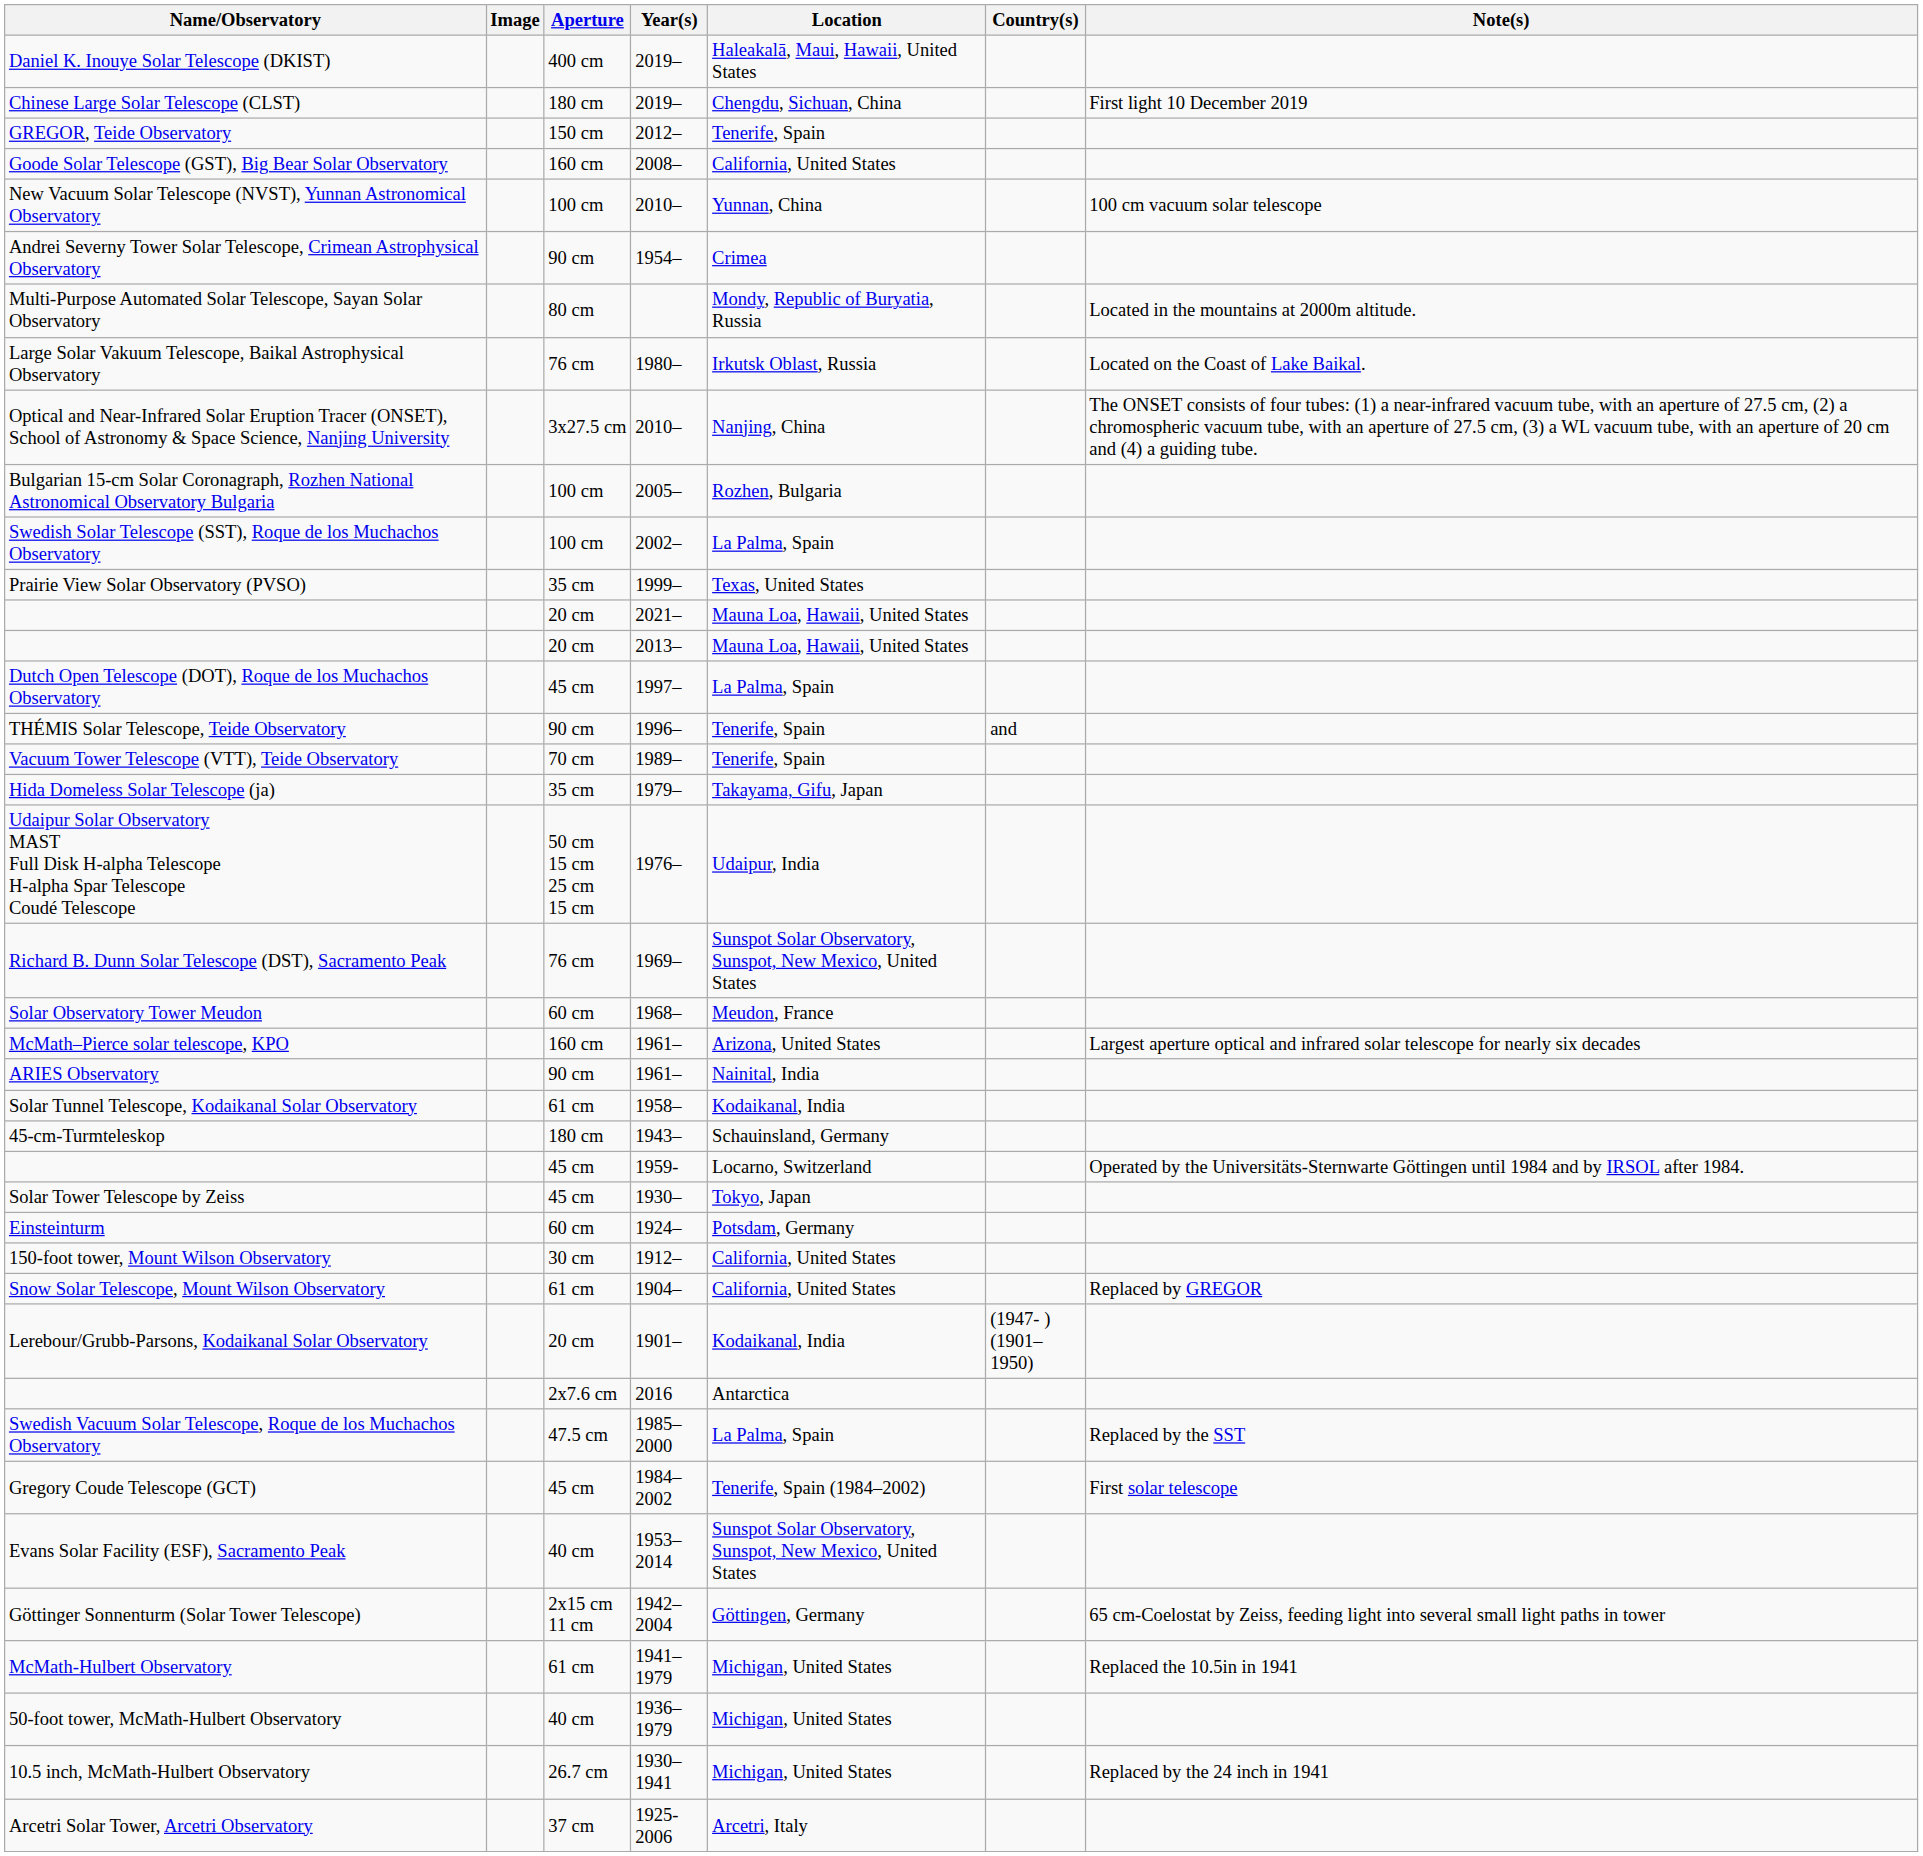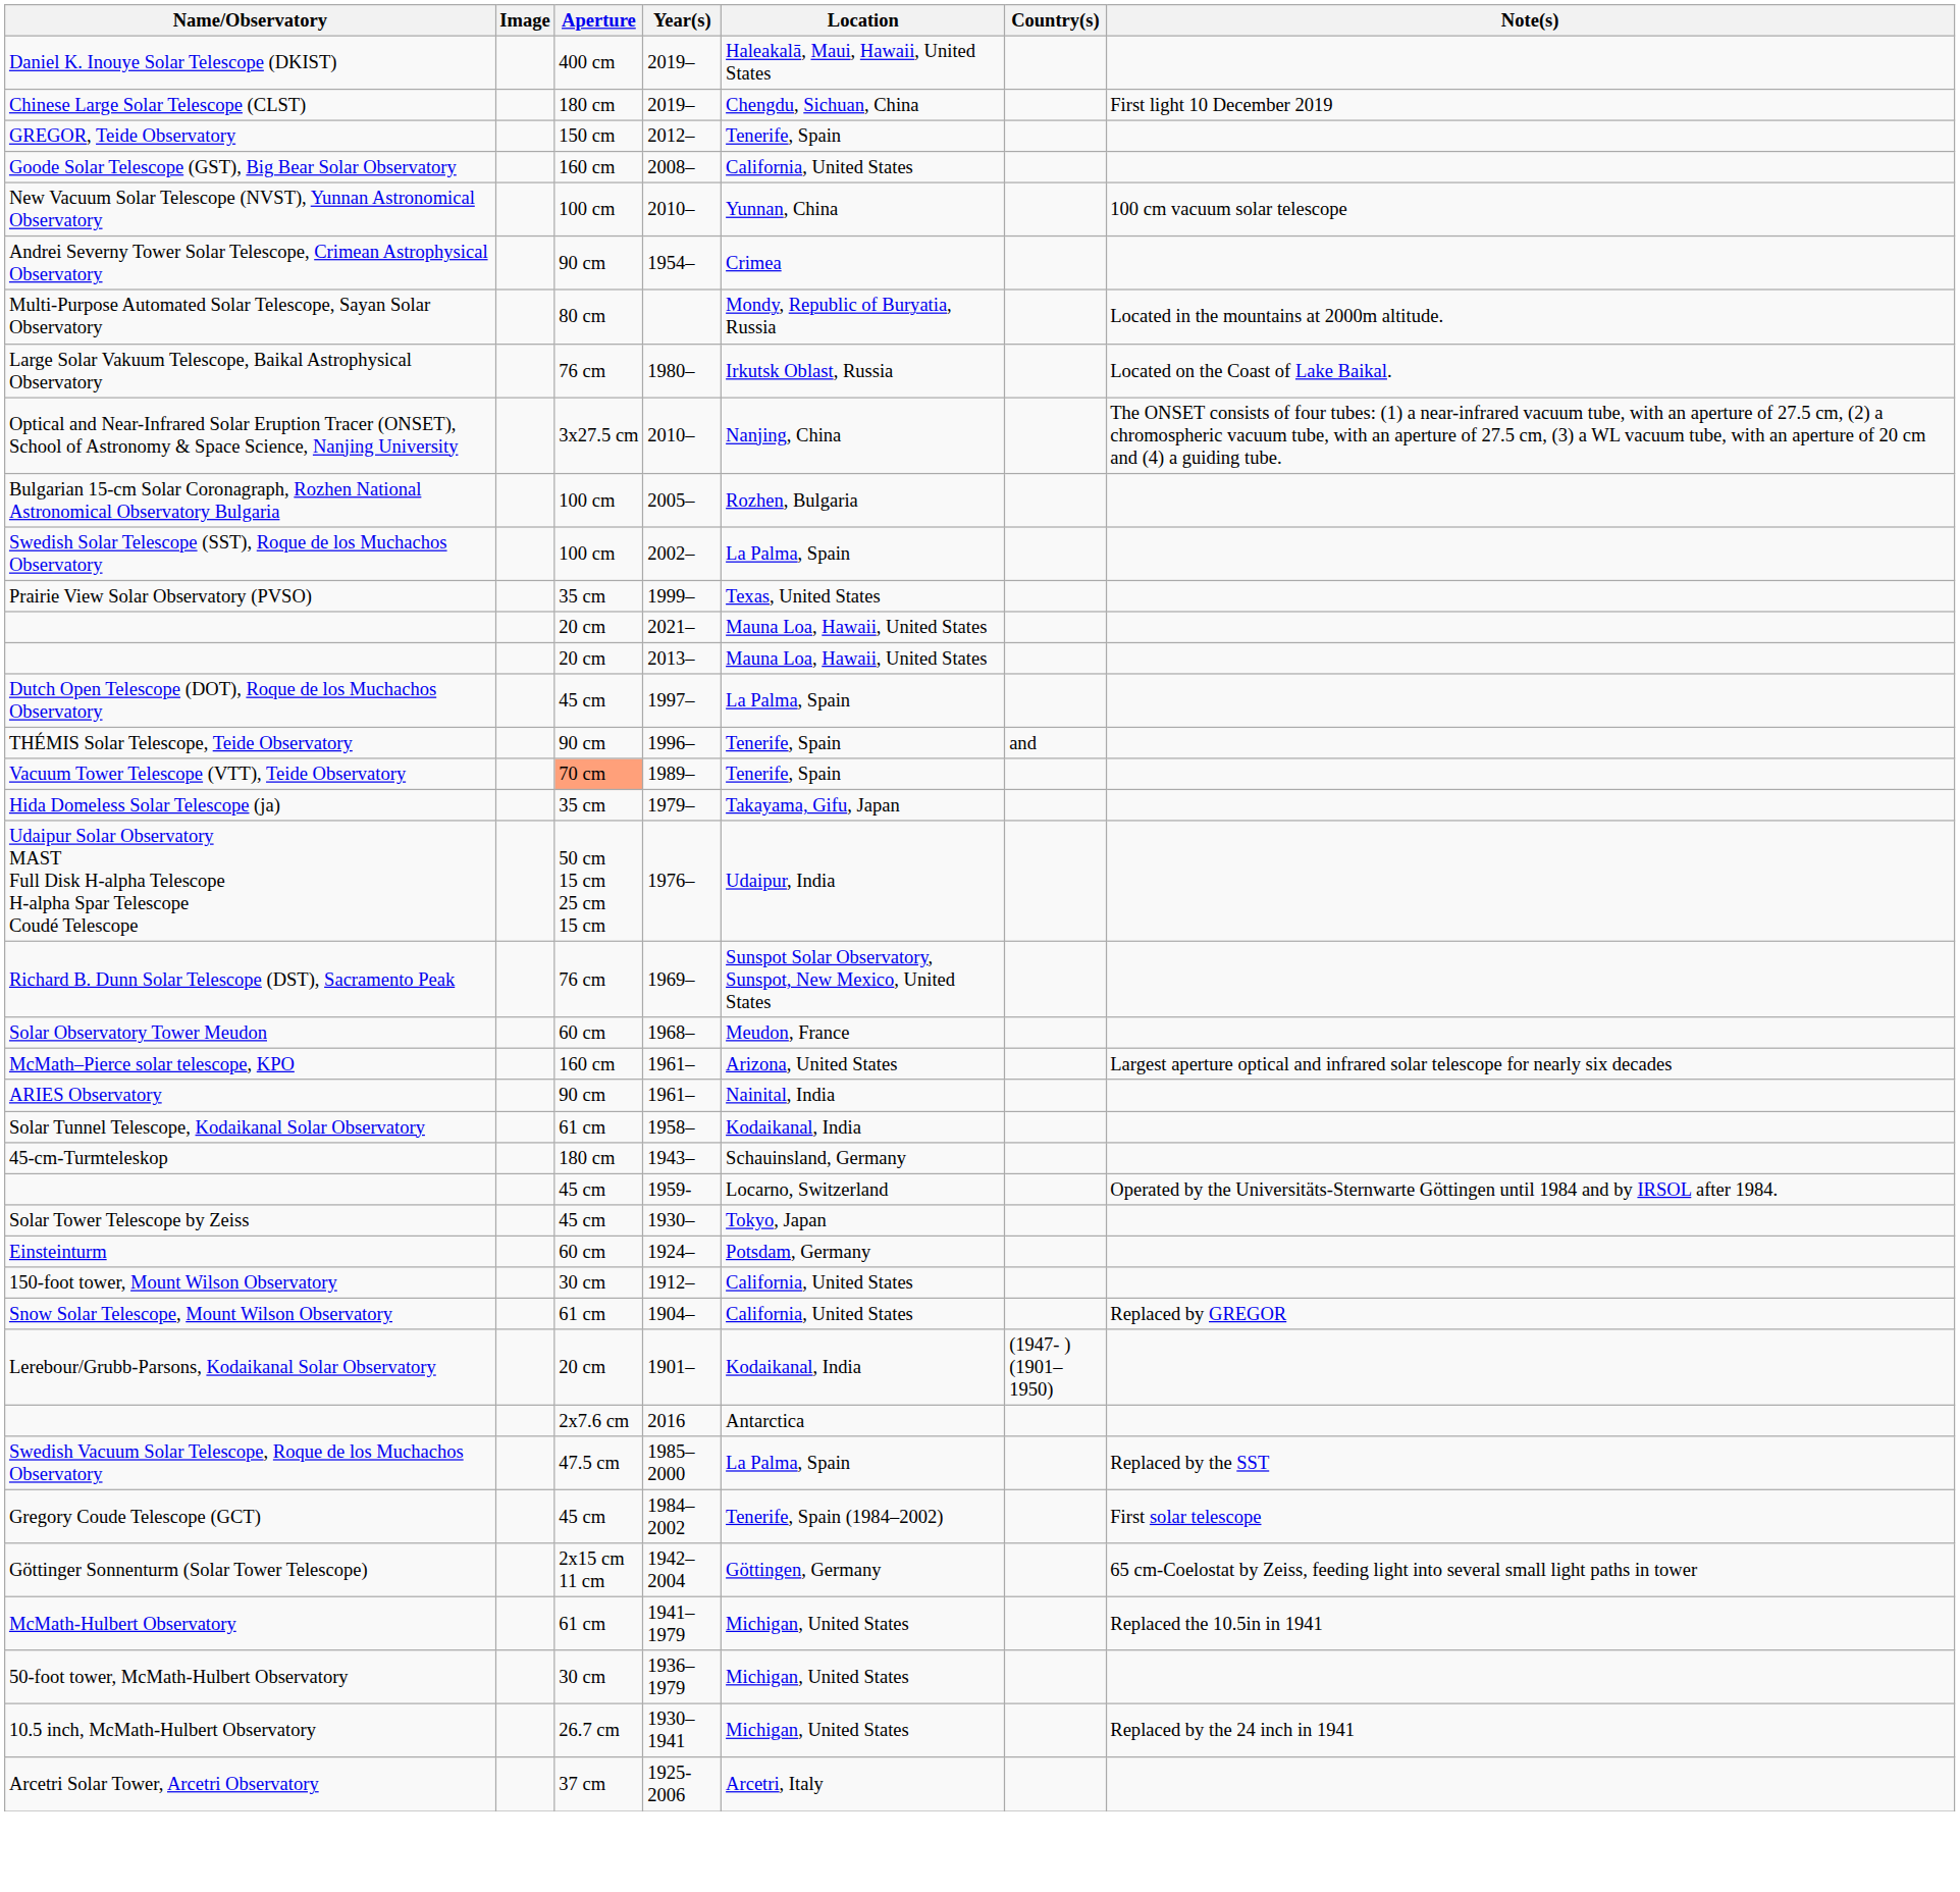 <table class="wikitable sortable" style="font-size:95%;">
 <tr>
 <th>Name/Observatory</th>
 <th class=unsortable>Image</th>
 <th data-sort-type=number><a href='#'>Aperture</a></th>
 <th>Year(s)</th>
 <th>Location</th>
 <th>Country(s)</th>
 <th class=unsortable>Note(s)</th>
 </tr>
 <tr>
 <td><a href='#'>Daniel K. Inouye Solar Telescope</a> (DKIST)</td>
 <td></td>
 <td>400 cm</td>
 <td>2019–</td>
 <td><a href='#'>Haleakalā</a>, <a href='#'>Maui</a>, <a href='#'>Hawaii</a>, United States</td>
 <td></td>
 <td></td>
 </tr>
 <tr>
 <td><a href='#'>Chinese Large Solar Telescope</a> (CLST)</td>
 <td></td>
 <td>180 cm</td>
 <td>2019–</td>
 <td><a href='#'>Chengdu</a>, <a href='#'>Sichuan</a>, China</td>
 <td></td>
 <td>First light 10 December 2019</td>
 </tr>
 <tr>
 <td><a href='#'>GREGOR</a>, <a href='#'>Teide Observatory</a></td>
 <td></td>
 <td>150 cm</td>
 <td>2012–</td>
 <td><a href='#'>Tenerife</a>, Spain</td>
 <td></td>
 <td></td>
 </tr>
 <tr>
 <td><a href='#'>Goode Solar Telescope</a> (GST), <a href='#'>Big Bear Solar Observatory</a></td>
 <td></td>
 <td>160 cm</td>
 <td>2008–</td>
 <td><a href='#'>California</a>, United States</td>
 <td></td>
 <td></td>
 </tr>
 <tr>
 <td>New Vacuum Solar Telescope (NVST), <a href='#'>Yunnan Astronomical Observatory</a></td>
 <td></td>
 <td>100 cm</td>
 <td>2010–</td>
 <td><a href='#'>Yunnan</a>, China</td>
 <td></td>
 <td>100 cm vacuum solar telescope</td>
 </tr>
 <tr>
 <td>Andrei Severny Tower Solar Telescope, <a href='#'>Crimean Astrophysical Observatory</a></td>
 <td></td>
 <td>90 cm</td>
 <td>1954–</td>
 <td><a href='#'>Crimea</a></td>
 <td></td>
 <td></td>
 </tr>
 <tr>
 <td>Multi-Purpose Automated Solar Telescope, Sayan Solar Observatory</td>
 <td></td>
 <td>80 cm</td>
 <td></td>
 <td><a href='#'>Mondy</a>, <a href='#'>Republic of Buryatia</a>, Russia</td>
 <td></td>
 <td>Located in the mountains at 2000m altitude.</td>
 </tr>
 <tr>
 <td>Large Solar Vakuum Telescope, Baikal Astrophysical Observatory</td>
 <td></td>
 <td>76 cm</td>
 <td>1980–</td>
 <td><a href='#'>Irkutsk Oblast</a>, Russia</td>
 <td></td>
 <td>Located on the Coast of <a href='#'>Lake Baikal</a>.</td>
 </tr>
 <tr>
 <td>Optical and Near-Infrared Solar Eruption Tracer (ONSET), School of Astronomy & Space Science, <a href='#'>Nanjing University</a></td>
 <td></td>
 <td data-sort-value=27.5>3x27.5 cm</td>
 <td>2010–</td>
 <td><a href='#'>Nanjing</a>, China</td>
 <td></td>
 <td>The ONSET consists of four tubes: (1) a near-infrared vacuum tube, with an aperture of 27.5 cm, (2) a chromospheric vacuum tube, with an aperture of 27.5 cm, (3) a WL vacuum tube, with an aperture of 20 cm and (4) a guiding tube.</td>
 </tr>
 <tr>
 <td>Bulgarian 15-cm Solar Coronagraph, <a href='#'>Rozhen National Astronomical Observatory Bulgaria</a></td>
 <td></td>
 <td>100 cm</td>
 <td>2005–</td>
 <td><a href='#'>Rozhen</a>, Bulgaria</td>
 <td></td>
 <td></td>
 </tr>
 <tr>
 <td><a href='#'>Swedish Solar Telescope</a> (SST), <a href='#'>Roque de los Muchachos Observatory</a></td>
 <td></td>
 <td>100 cm</td>
 <td>2002–</td>
 <td><a href='#'>La Palma</a>, Spain</td>
 <td></td>
 <td></td>
 </tr>
 <tr>
 <td>Prairie View Solar Observatory (PVSO)</td>
 <td></td>
 <td>35 cm</td>
 <td>1999–</td>
 <td><a href='#'>Texas</a>, United States</td>
 <td></td>
 <td></td>
 </tr>
 <tr>
 <td></td>
 <td></td>
 <td>20 cm</td>
 <td>2021–</td>
 <td><a href='#'>Mauna Loa</a>, <a href='#'>Hawaii</a>, United States</td>
 <td></td>
 <td></td>
 </tr>
 <tr>
 <td></td>
 <td></td>
 <td>20 cm</td>
 <td>2013–</td>
 <td><a href='#'>Mauna Loa</a>, <a href='#'>Hawaii</a>, United States</td>
 <td></td>
 <td></td>
 </tr>
 <tr>
 <td><a href='#'>Dutch Open Telescope</a> (DOT), <a href='#'>Roque de los Muchachos Observatory</a></td>
 <td></td>
 <td>45 cm</td>
 <td>1997–</td>
 <td><a href='#'>La Palma</a>, Spain</td>
 <td></td>
 <td></td>
 </tr>
 <tr>
 <td>THÉMIS Solar Telescope, <a href='#'>Teide Observatory</a></td>
 <td></td>
 <td>90 cm</td>
 <td>1996–</td>
 <td><a href='#'>Tenerife</a>, Spain</td>
 <td> and </td>
 <td></td>
 </tr>
 <tr>
 <td><a href='#'>Vacuum Tower Telescope</a> (VTT), <a href='#'>Teide Observatory</a></td>
 <td></td>
-<td>70 cm</td>
+<td style="background: lightsalmon;">70 cm</td>
 <td>1989–</td>
 <td><a href='#'>Tenerife</a>, Spain</td>
 <td></td>
 <td></td>
 </tr>
 <tr>
 <td><a href='#'>Hida Domeless Solar Telescope</a> (ja)</td>
 <td></td>
 <td>35 cm</td>
 <td>1979–</td>
 <td><a href='#'>Takayama, Gifu</a>, Japan</td>
 <td></td>
 <td></td>
 </tr>
 <tr>
 <td><a href='#'>Udaipur Solar Observatory</a><br>MAST<br>Full Disk H-alpha Telescope<br>H-alpha Spar Telescope<br>Coudé Telescope</td>
 <td></td>
 <td><br>50 cm<br>15 cm<br>25 cm<br>15 cm</td>
 <td>1976–</td>
 <td><a href='#'>Udaipur</a>, India</td>
 <td></td>
 <td></td>
 </tr>
 <tr>
 <td><a href='#'>Richard B. Dunn Solar Telescope</a> (DST), <a href='#'>Sacramento Peak</a></td>
 <td></td>
 <td>76 cm</td>
 <td>1969–</td>
 <td><a href='#'>Sunspot Solar Observatory</a>, <a href='#'>Sunspot, New Mexico</a>, United States</td>
 <td></td>
 <td></td>
 </tr>
 <tr>
 <td><a href='#'>Solar Observatory Tower Meudon</a></td>
 <td></td>
 <td>60 cm</td>
 <td>1968–</td>
 <td><a href='#'>Meudon</a>, France</td>
 <td></td>
 <td></td>
 </tr>
 <tr>
 <td><a href='#'>McMath–Pierce solar telescope</a>, <a href='#'>KPO</a></td>
 <td></td>
 <td>160 cm</td>
 <td>1961–</td>
 <td><a href='#'>Arizona</a>, United States</td>
 <td></td>
 <td>Largest aperture optical and infrared solar telescope for nearly six decades</td>
 </tr>
 <tr>
 <td><a href='#'>ARIES Observatory</a></td>
 <td></td>
 <td>90 cm</td>
 <td>1961–</td>
 <td><a href='#'>Nainital</a>, India</td>
 <td></td>
 <td></td>
 </tr>
 <tr>
 <td>Solar Tunnel Telescope, <a href='#'>Kodaikanal Solar Observatory</a></td>
 <td></td>
 <td>61 cm</td>
 <td>1958–</td>
 <td><a href='#'>Kodaikanal</a>, India</td>
 <td></td>
 <td></td>
 </tr>
 <tr>
 <td>45-cm-Turmteleskop</td>
 <td></td>
 <td>180 cm</td>
 <td>1943–</td>
 <td>Schauinsland, Germany</td>
 <td></td>
 <td></td>
 </tr>
 <tr>
 <td></td>
 <td></td>
 <td>45 cm</td>
 <td>1959-</td>
 <td>Locarno, Switzerland</td>
 <td></td>
 <td>Operated by the Universitäts-Sternwarte Göttingen until 1984 and by <a href='#'>IRSOL</a> after 1984.</td>
 </tr>
 <tr>
 <td>Solar Tower Telescope by Zeiss</td>
 <td></td>
 <td>45 cm</td>
 <td>1930–</td>
 <td><a href='#'>Tokyo</a>, Japan</td>
 <td></td>
 <td></td>
 </tr>
 <tr>
 <td><a href='#'>Einsteinturm</a></td>
 <td></td>
 <td>60 cm</td>
 <td>1924–</td>
 <td><a href='#'>Potsdam</a>, Germany</td>
 <td></td>
 <td></td>
 </tr>
 <tr>
 <td>150-foot tower, <a href='#'>Mount Wilson Observatory</a></td>
 <td></td>
 <td>30 cm</td>
 <td>1912–</td>
 <td><a href='#'>California</a>, United States</td>
 <td></td>
 <td></td>
 </tr>
 <tr>
 <td><a href='#'>Snow Solar Telescope</a>, <a href='#'>Mount Wilson Observatory</a></td>
 <td></td>
 <td>61 cm</td>
 <td>1904–</td>
 <td><a href='#'>California</a>, United States</td>
 <td></td>
 <td>Replaced by <a href='#'>GREGOR</a></td>
 </tr>
 <tr>
 <td>Lerebour/Grubb-Parsons, <a href='#'>Kodaikanal Solar Observatory</a></td>
 <td></td>
 <td>20 cm</td>
 <td>1901–</td>
 <td><a href='#'>Kodaikanal</a>, India</td>
 <td> (1947-  )<br> (1901–1950)</td>
 <td></td>
 </tr>
 <tr>
 <td></td>
 <td></td>
 <td data-sort-value=7.6>2x7.6 cm</td>
 <td>2016</td>
 <td>Antarctica</td>
 <td></td>
 <td></td>
 </tr>
 <tr>
 <td><a href='#'>Swedish Vacuum Solar Telescope</a>, <a href='#'>Roque de los Muchachos Observatory</a></td>
 <td></td>
 <td>47.5 cm</td>
 <td>1985–2000</td>
 <td><a href='#'>La Palma</a>, Spain</td>
 <td></td>
 <td>Replaced by the <a href='#'>SST</a></td>
 </tr>
 <tr>
 <td>Gregory Coude Telescope (GCT)</td>
 <td></td>
 <td>45 cm</td>
 <td>1984–2002</td>
 <td><a href='#'>Tenerife</a>, Spain (1984–2002)</td>
 <td></td>
 <td>First <a href='#'>solar telescope</a></td>
 </tr>
 <tr>
-<td>Evans Solar Facility (ESF), <a href='#'>Sacramento Peak</a></td>
-<td></td>
-<td>40 cm</td>
-<td>1953–2014</td>
-<td><a href='#'>Sunspot Solar Observatory</a>, <a href='#'>Sunspot, New Mexico</a>, United States</td>
-<td></td>
-<td></td>
-</tr>
-<tr>
 <td>Göttinger Sonnenturm (Solar Tower Telescope)</td>
 <td></td>
 <td data-sort-value=15>2x15 cm<br>11 cm</td>
 <td>1942–2004</td>
 <td><a href='#'>Göttingen</a>, Germany</td>
 <td></td>
 <td>65 cm-Coelostat by Zeiss, feeding light into several small light paths in tower</td>
 </tr>
 <tr>
 <td><a href='#'>McMath-Hulbert Observatory</a></td>
 <td></td>
 <td>61 cm</td>
 <td>1941–1979</td>
 <td><a href='#'>Michigan</a>, United States</td>
 <td></td>
 <td>Replaced the 10.5in in 1941</td>
 </tr>
 <tr>
 <td>50-foot tower, McMath-Hulbert Observatory</td>
 <td></td>
-<td>40 cm</td>
+<td>30 cm</td>
 <td>1936–1979</td>
 <td><a href='#'>Michigan</a>, United States</td>
 <td></td>
 <td></td>
 </tr>
 <tr>
 <td>10.5 inch,  McMath-Hulbert Observatory</td>
 <td></td>
 <td>26.7 cm</td>
 <td>1930–1941</td>
 <td><a href='#'>Michigan</a>, United States</td>
 <td></td>
 <td>Replaced by the 24 inch	in 1941</td>
 </tr>
 <tr>
 <td>Arcetri Solar Tower, <a href='#'>Arcetri Observatory</a></td>
 <td></td>
 <td>37 cm</td>
 <td>1925-2006</td>
 <td><a href='#'>Arcetri</a>, Italy</td>
 <td></td>
 <td></td>
 </tr>
 <tr>
 </tr>
 </table>
